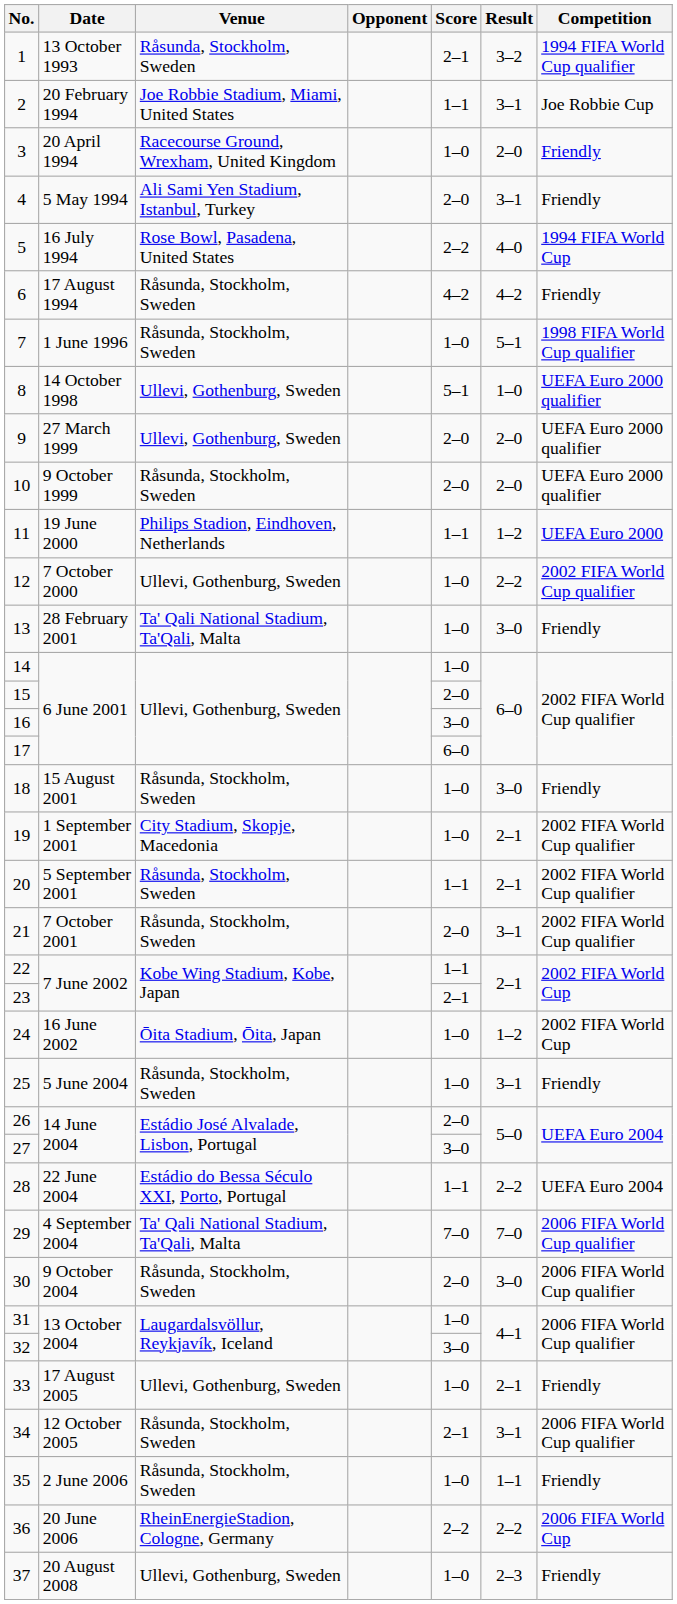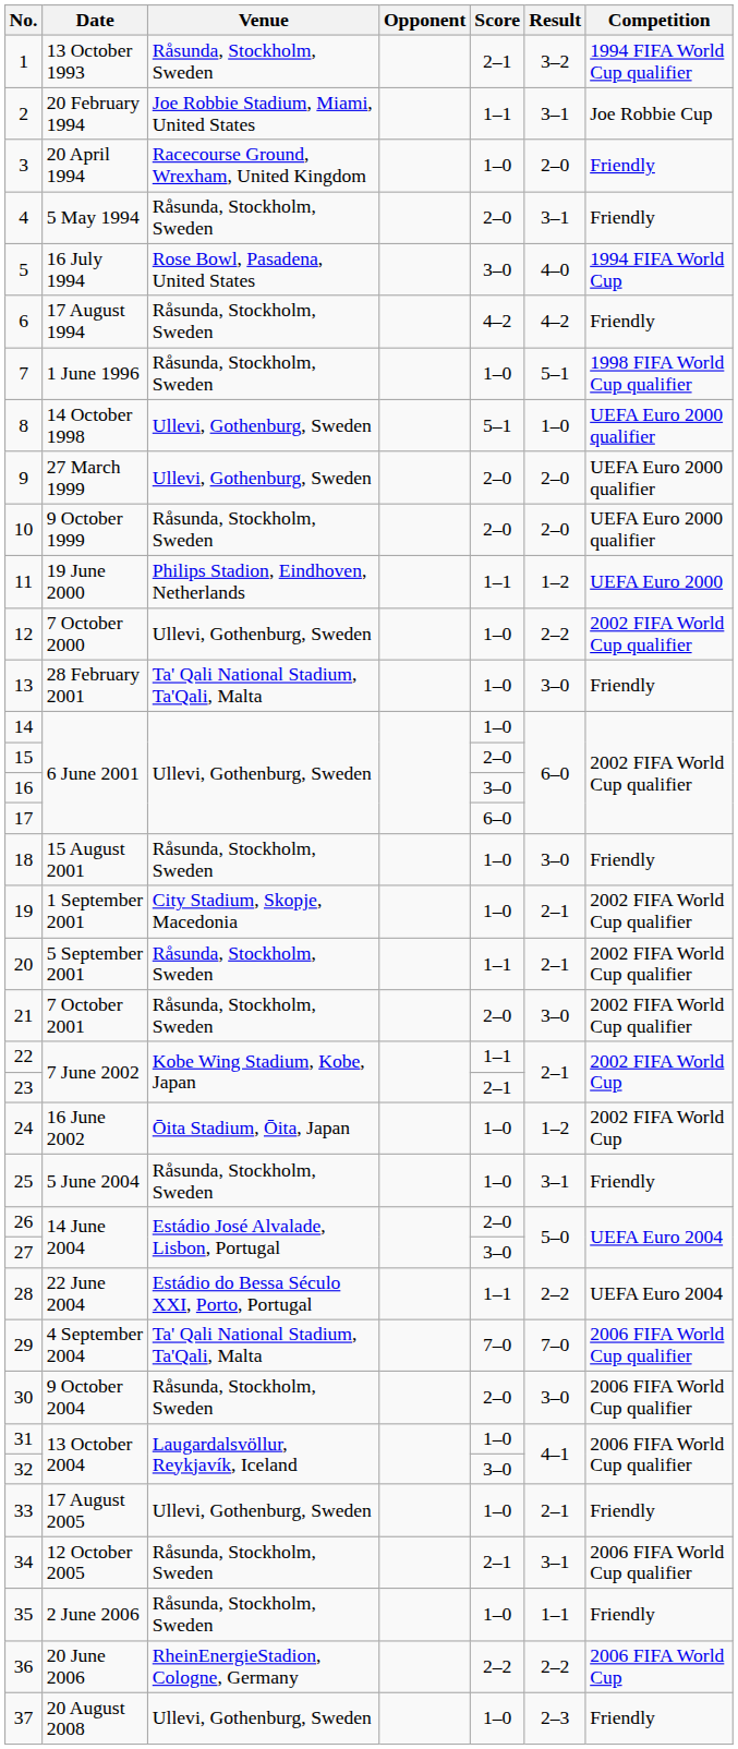 <table class="wikitable sortable">
 <tr>
 <th scope="col">No.</th>
 <th scope="col">Date</th>
 <th scope="col">Venue</th>
 <th scope="col">Opponent</th>
 <th scope="col">Score</th>
 <th scope="col">Result</th>
 <th scope="col">Competition</th>
 </tr>
 <tr>
 <td align="center">1</td>
 <td>13 October 1993</td>
 <td><a href='#'>Råsunda</a>, <a href='#'>Stockholm</a>, Sweden</td>
 <td></td>
 <td align="center">2–1</td>
 <td align="center">3–2</td>
 <td><a href='#'>1994 FIFA World Cup qualifier</a></td>
 </tr>
 <tr>
 <td align="center">2</td>
 <td>20 February 1994</td>
 <td><a href='#'>Joe Robbie Stadium</a>, <a href='#'>Miami</a>, United States</td>
 <td></td>
 <td align="center">1–1</td>
 <td align="center">3–1</td>
 <td>Joe Robbie Cup</td>
 </tr>
 <tr>
 <td align="center">3</td>
 <td>20 April 1994</td>
 <td><a href='#'>Racecourse Ground</a>, <a href='#'>Wrexham</a>, United Kingdom</td>
 <td></td>
 <td align="center">1–0</td>
 <td align="center">2–0</td>
 <td><a href='#'>Friendly</a></td>
 </tr>
 <tr>
 <td align="center">4</td>
 <td>5 May 1994</td>
-<td><a href='#'>Ali Sami Yen Stadium</a>, <a href='#'>Istanbul</a>, Turkey</td>
+<td>Råsunda, Stockholm, Sweden</td>
 <td></td>
 <td align="center">2–0</td>
 <td align="center">3–1</td>
 <td>Friendly</td>
 </tr>
 <tr>
 <td align="center">5</td>
 <td>16 July 1994</td>
 <td><a href='#'>Rose Bowl</a>, <a href='#'>Pasadena</a>, United States</td>
 <td></td>
-<td align="center">2–2</td>
+<td align="center">3–0</td>
 <td align="center">4–0</td>
 <td><a href='#'>1994 FIFA World Cup</a></td>
 </tr>
 <tr>
 <td align="center">6</td>
 <td>17 August 1994</td>
 <td>Råsunda, Stockholm, Sweden</td>
 <td></td>
 <td align="center">4–2</td>
 <td align="center">4–2</td>
 <td>Friendly</td>
 </tr>
 <tr>
 <td align="center">7</td>
 <td>1 June 1996</td>
 <td>Råsunda, Stockholm, Sweden</td>
 <td></td>
 <td align="center">1–0</td>
 <td align="center">5–1</td>
 <td><a href='#'>1998 FIFA World Cup qualifier</a></td>
 </tr>
 <tr>
 <td align="center">8</td>
 <td>14 October 1998</td>
 <td><a href='#'>Ullevi</a>, <a href='#'>Gothenburg</a>, Sweden</td>
 <td></td>
 <td align="center">5–1</td>
 <td align="center">1–0</td>
 <td><a href='#'>UEFA Euro 2000 qualifier</a></td>
 </tr>
 <tr>
 <td align="center">9</td>
 <td>27 March 1999</td>
 <td><a href='#'>Ullevi</a>, <a href='#'>Gothenburg</a>, Sweden</td>
 <td></td>
 <td align="center">2–0</td>
 <td align="center">2–0</td>
 <td>UEFA Euro 2000 qualifier</td>
 </tr>
 <tr>
 <td align="center">10</td>
 <td>9 October 1999</td>
 <td>Råsunda, Stockholm, Sweden</td>
 <td></td>
 <td align="center">2–0</td>
 <td align="center">2–0</td>
 <td>UEFA Euro 2000 qualifier</td>
 </tr>
 <tr>
 <td align="center">11</td>
 <td>19 June 2000</td>
 <td><a href='#'>Philips Stadion</a>, <a href='#'>Eindhoven</a>, Netherlands</td>
 <td></td>
 <td align="center">1–1</td>
 <td align="center">1–2</td>
 <td><a href='#'>UEFA Euro 2000</a></td>
 </tr>
 <tr>
 <td align="center">12</td>
 <td>7 October 2000</td>
 <td>Ullevi, Gothenburg, Sweden</td>
 <td></td>
 <td align="center">1–0</td>
 <td align="center">2–2</td>
 <td><a href='#'>2002 FIFA World Cup qualifier</a></td>
 </tr>
 <tr>
 <td align="center">13</td>
 <td>28 February 2001</td>
 <td><a href='#'>Ta' Qali National Stadium</a>, <a href='#'>Ta'Qali</a>, Malta</td>
 <td></td>
 <td align="center">1–0</td>
 <td align="center">3–0</td>
 <td>Friendly</td>
 </tr>
 <tr>
 <td align="center">14</td>
 <td rowspan="4">6 June 2001</td>
 <td rowspan="4">Ullevi, Gothenburg, Sweden</td>
 <td rowspan="4"></td>
 <td align="center">1–0</td>
 <td rowspan="4" style="text-align:center">6–0</td>
 <td rowspan="4">2002 FIFA World Cup qualifier</td>
 </tr>
 <tr>
 <td align="center">15</td>
 <td align="center">2–0</td>
 </tr>
 <tr>
 <td align="center">16</td>
 <td align="center">3–0</td>
 </tr>
 <tr>
 <td align="center">17</td>
 <td align="center">6–0</td>
 </tr>
 <tr>
 <td align="center">18</td>
 <td>15 August 2001</td>
 <td>Råsunda, Stockholm, Sweden</td>
 <td></td>
 <td align="center">1–0</td>
 <td align="center">3–0</td>
 <td>Friendly</td>
 </tr>
 <tr>
 <td align="center">19</td>
 <td>1 September 2001</td>
 <td><a href='#'>City Stadium</a>, <a href='#'>Skopje</a>, Macedonia</td>
 <td></td>
 <td align="center">1–0</td>
 <td align="center">2–1</td>
 <td>2002 FIFA World Cup qualifier</td>
 </tr>
 <tr>
 <td align="center">20</td>
 <td>5 September 2001</td>
 <td><a href='#'>Råsunda</a>, <a href='#'>Stockholm</a>, Sweden</td>
 <td></td>
 <td align="center">1–1</td>
 <td align="center">2–1</td>
 <td>2002 FIFA World Cup qualifier</td>
 </tr>
 <tr>
 <td align="center">21</td>
 <td>7 October 2001</td>
 <td>Råsunda, Stockholm, Sweden</td>
 <td></td>
 <td align="center">2–0</td>
-<td align="center">3–1</td>
+<td align="center">3–0</td>
 <td>2002 FIFA World Cup qualifier</td>
 </tr>
 <tr>
 <td align="center">22</td>
 <td rowspan="2">7 June 2002</td>
 <td rowspan="2"><a href='#'>Kobe Wing Stadium</a>, <a href='#'>Kobe</a>, Japan</td>
 <td rowspan="2"></td>
 <td align="center">1–1</td>
 <td rowspan="2" style="text-align:center">2–1</td>
 <td rowspan="2"><a href='#'>2002 FIFA World Cup</a></td>
 </tr>
 <tr>
 <td align="center">23</td>
 <td align="center">2–1</td>
 </tr>
 <tr>
 <td align="center">24</td>
 <td>16 June 2002</td>
 <td><a href='#'>Ōita Stadium</a>, <a href='#'>Ōita</a>, Japan</td>
 <td></td>
 <td align="center">1–0</td>
 <td align="center">1–2</td>
 <td>2002 FIFA World Cup</td>
 </tr>
 <tr>
 <td align="center">25</td>
 <td>5 June 2004</td>
 <td>Råsunda, Stockholm, Sweden</td>
 <td></td>
 <td align="center">1–0</td>
 <td align="center">3–1</td>
 <td>Friendly</td>
 </tr>
 <tr>
 <td align="center">26</td>
 <td rowspan="2">14 June 2004</td>
 <td rowspan="2"><a href='#'>Estádio José Alvalade</a>, <a href='#'>Lisbon</a>, Portugal</td>
 <td rowspan="2"></td>
 <td align="center">2–0</td>
 <td rowspan="2" style="text-align:center">5–0</td>
 <td rowspan="2"><a href='#'>UEFA Euro 2004</a></td>
 </tr>
 <tr>
 <td align="center">27</td>
 <td align="center">3–0</td>
 </tr>
 <tr>
 <td align="center">28</td>
 <td>22 June 2004</td>
 <td><a href='#'>Estádio do Bessa Século XXI</a>, <a href='#'>Porto</a>, Portugal</td>
 <td></td>
 <td align="center">1–1</td>
 <td align="center">2–2</td>
 <td>UEFA Euro 2004</td>
 </tr>
 <tr>
 <td align="center">29</td>
 <td>4 September 2004</td>
 <td><a href='#'>Ta' Qali National Stadium</a>, <a href='#'>Ta'Qali</a>, Malta</td>
 <td></td>
 <td align="center">7–0</td>
 <td align="center">7–0</td>
 <td><a href='#'>2006 FIFA World Cup qualifier</a></td>
 </tr>
 <tr>
 <td align="center">30</td>
 <td>9 October 2004</td>
 <td>Råsunda, Stockholm, Sweden</td>
 <td></td>
 <td align="center">2–0</td>
 <td align="center">3–0</td>
 <td>2006 FIFA World Cup qualifier</td>
 </tr>
 <tr>
 <td align="center">31</td>
 <td rowspan="2">13 October 2004</td>
 <td rowspan="2"><a href='#'>Laugardalsvöllur</a>, <a href='#'>Reykjavík</a>, Iceland</td>
 <td rowspan="2"></td>
 <td align="center">1–0</td>
 <td rowspan="2" style="text-align:center">4–1</td>
 <td rowspan="2">2006 FIFA World Cup qualifier</td>
 </tr>
 <tr>
 <td align="center">32</td>
 <td align="center">3–0</td>
 </tr>
 <tr>
 <td align="center">33</td>
 <td>17 August 2005</td>
 <td>Ullevi, Gothenburg, Sweden</td>
 <td></td>
 <td align="center">1–0</td>
 <td align="center">2–1</td>
 <td>Friendly</td>
 </tr>
 <tr>
 <td align="center">34</td>
 <td>12 October 2005</td>
 <td>Råsunda, Stockholm, Sweden</td>
 <td></td>
 <td align="center">2–1</td>
 <td align="center">3–1</td>
 <td>2006 FIFA World Cup qualifier</td>
 </tr>
 <tr>
 <td align="center">35</td>
 <td>2 June 2006</td>
 <td>Råsunda, Stockholm, Sweden</td>
 <td></td>
 <td align="center">1–0</td>
 <td align="center">1–1</td>
 <td>Friendly</td>
 </tr>
 <tr>
 <td align="center">36</td>
 <td>20 June 2006</td>
 <td><a href='#'>RheinEnergieStadion</a>, <a href='#'>Cologne</a>, Germany</td>
 <td></td>
 <td align="center">2–2</td>
 <td align="center">2–2</td>
 <td><a href='#'>2006 FIFA World Cup</a></td>
 </tr>
 <tr>
 <td align="center">37</td>
 <td>20 August 2008</td>
 <td>Ullevi, Gothenburg, Sweden</td>
 <td></td>
 <td align="center">1–0</td>
 <td align="center">2–3</td>
 <td>Friendly</td>
 </tr>
 </table>
